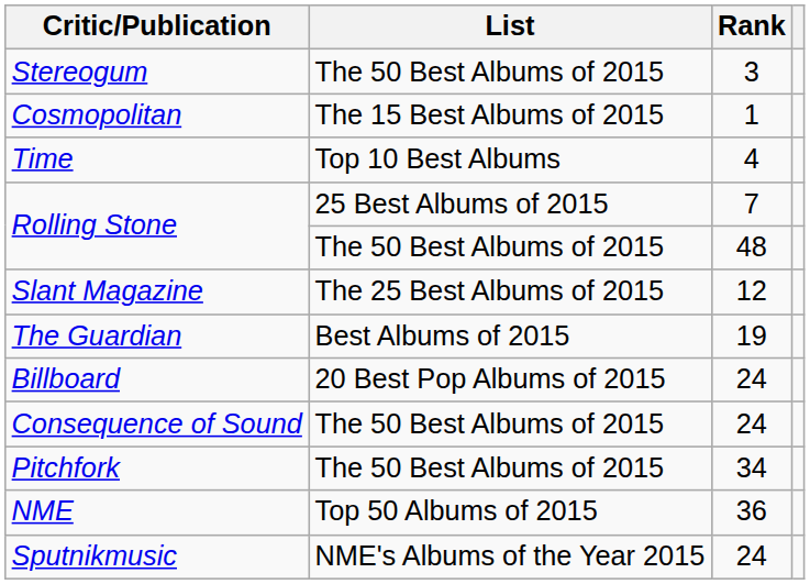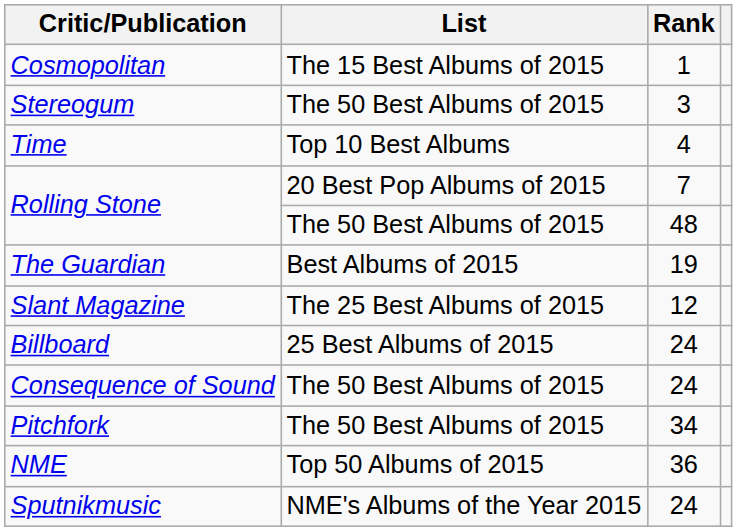 <table class="wikitable plainrowheaders sortable">
 <tr>
 <th>Critic/Publication</th>
 <th scope="col" class="unsortable">List</th>
 <th data-sort-type="number">Rank</th>
 <th scope="col" class="unsortable"></th>
 </tr>
 <tr>
+<td><em><a href='#'>Cosmopolitan</a></em></td>
+<td>The 15 Best Albums of 2015</td>
+<td align=center>1</td>
+<td></td>
+</tr>
+<tr>
 <td><em><a href='#'>Stereogum</a></em></td>
 <td>The 50 Best Albums of 2015</td>
 <td align=center>3</td>
-<td></td>
-</tr>
-<tr>
-<td><em><a href='#'>Cosmopolitan</a></em></td>
-<td>The 15 Best Albums of 2015</td>
-<td align=center>1</td>
 <td></td>
 </tr>
 <tr>
 <td><em><a href='#'>Time</a></em></td>
 <td>Top 10 Best Albums</td>
 <td align=center>4</td>
 <td></td>
 </tr>
 <tr>
 <td rowspan="2"><em><a href='#'>Rolling Stone</a></em></td>
-<td>25 Best Albums of 2015</td>
+<td>20 Best Pop Albums of 2015</td>
 <td align=center>7</td>
 <td></td>
 </tr>
 <tr>
 <td>The 50 Best Albums of 2015</td>
 <td align=center>48</td>
 <td></td>
 </tr>
 <tr>
+<td><em><a href='#'>The Guardian</a></em></td>
+<td>Best Albums of 2015</td>
+<td align=center>19</td>
+<td></td>
+</tr>
+<tr>
 <td><em><a href='#'>Slant Magazine</a></em></td>
 <td>The 25 Best Albums of 2015</td>
 <td align=center>12</td>
 <td></td>
 </tr>
 <tr>
-<td><em><a href='#'>The Guardian</a></em></td>
-<td>Best Albums of 2015</td>
-<td align=center>19</td>
-<td></td>
-</tr>
-<tr>
 <td><em><a href='#'>Billboard</a></em></td>
-<td>20 Best Pop Albums of 2015</td>
+<td>25 Best Albums of 2015</td>
 <td align=center>24</td>
 <td></td>
 </tr>
 <tr>
 <td><em><a href='#'>Consequence of Sound</a></em></td>
 <td>The 50 Best Albums of 2015</td>
 <td align=center>24</td>
 <td></td>
 </tr>
 <tr>
 <td><em><a href='#'>Pitchfork</a></em></td>
 <td>The 50 Best Albums of 2015</td>
 <td align=center>34</td>
 <td></td>
 </tr>
 <tr>
 <td><em><a href='#'>NME</a></em></td>
 <td>Top 50 Albums of 2015</td>
 <td align=center>36</td>
 <td></td>
 </tr>
 <tr>
 <td><em><a href='#'>Sputnikmusic</a></em></td>
 <td>NME's Albums of the Year 2015</td>
 <td align=center>24</td>
 <td></td>
 </tr>
 </table>
